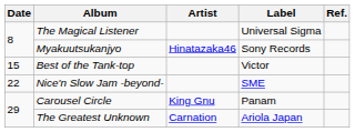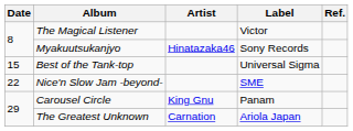 <table class="wikitable">
 <tr>
 <th>Date</th>
 <th>Album</th>
 <th>Artist</th>
 <th>Label</th>
 <th>Ref.</th>
 </tr>
 <tr>
 <td rowspan="2">8</td>
 <td><em>The Magical Listener</em></td>
 <td></td>
-<td>Universal Sigma</td>
+<td>Victor</td>
 <td></td>
 </tr>
 <tr>
 <td><em>Myakuutsukanjyo</em></td>
 <td><a href='#'>Hinatazaka46</a></td>
 <td>Sony Records</td>
 <td></td>
 </tr>
 <tr>
 <td>15</td>
 <td><em>Best of the Tank-top</em></td>
 <td></td>
-<td>Victor</td>
+<td>Universal Sigma</td>
 <td></td>
 </tr>
 <tr>
 <td>22</td>
 <td><em>Nice'n Slow Jam -beyond-</em></td>
 <td></td>
 <td><a href='#'>SME</a></td>
 <td></td>
 </tr>
 <tr>
 <td rowspan="2">29</td>
 <td><em>Carousel Circle</em></td>
 <td><a href='#'>King Gnu</a></td>
 <td>Panam</td>
 <td></td>
 </tr>
 <tr>
 <td><em>The Greatest Unknown</em></td>
 <td><a href='#'>Carnation</a></td>
 <td><a href='#'>Ariola Japan</a></td>
 <td></td>
 </tr>
 </table>
